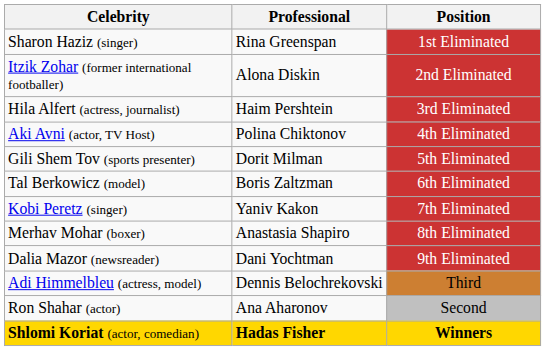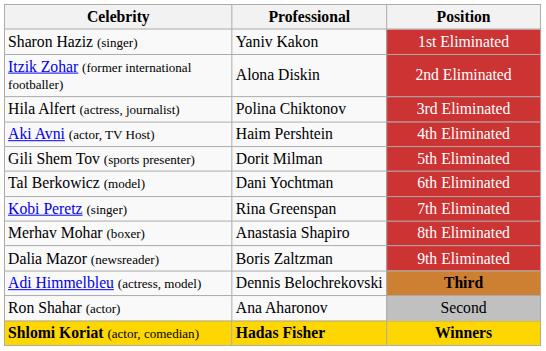 <table class="wikitable" border="1">
 <tr>
 <th width="225">Celebrity</th>
 <th width="150">Professional</th>
 <th width="150">Position</th>
 </tr>
 <tr>
 <td>Sharon Haziz <small>(singer)</small></td>
-<td>Rina Greenspan</td>
+<td>Yaniv Kakon</td>
 <td style="background: #c33; color: #fff;" align="center">1st Eliminated</td>
 </tr>
 <tr>
 <td><a href='#'>Itzik Zohar</a> <small>(former international footballer)</small></td>
 <td>Alona Diskin</td>
 <td style="background: #c33; color: #fff;" align="center">2nd Eliminated</td>
 </tr>
 <tr>
 <td>Hila Alfert <small>(actress, journalist)</small></td>
-<td>Haim Pershtein</td>
+<td>Polina Chiktonov</td>
 <td style="background: #c33; color: #fff;" align="center">3rd Eliminated</td>
 </tr>
 <tr>
 <td><a href='#'>Aki Avni</a> <small>(actor, TV Host)</small></td>
-<td>Polina Chiktonov</td>
+<td>Haim Pershtein</td>
 <td style="background: #c33; color: #fff;" align="center">4th Eliminated</td>
 </tr>
 <tr>
 <td>Gili Shem Tov <small>(sports presenter)</small></td>
 <td>Dorit Milman</td>
 <td style="background: #c33; color: #fff;" align="center">5th Eliminated</td>
 </tr>
 <tr>
 <td>Tal Berkowicz <small>(model)</small></td>
-<td>Boris Zaltzman</td>
+<td>Dani Yochtman</td>
 <td style="background: #c33; color: #fff;" align="center">6th Eliminated</td>
 </tr>
 <tr>
 <td><a href='#'>Kobi Peretz</a> <small>(singer)</small></td>
-<td>Yaniv Kakon</td>
+<td>Rina Greenspan</td>
 <td style="background: #c33; color: #fff;" align="center">7th Eliminated</td>
 </tr>
 <tr>
 <td>Merhav Mohar <small>(boxer)</small></td>
 <td>Anastasia Shapiro</td>
 <td style="background: #c33; color: #fff;" align="center">8th Eliminated</td>
 </tr>
 <tr>
 <td>Dalia Mazor <small>(newsreader)</small></td>
-<td>Dani Yochtman</td>
+<td>Boris Zaltzman</td>
 <td style="background: #c33; color: #fff;" align="center">9th Eliminated</td>
 </tr>
 <tr>
 <td><a href='#'>Adi Himmelbleu</a> <small>(actress, model)</small></td>
 <td>Dennis Belochrekovski</td>
-<td style="background: #CD7F32;"  align="center">Third</td>
+<td style="background: #CD7F32;"  align="center"><strong>Third</strong></td>
 </tr>
 <tr>
 <td>Ron Shahar <small>(actor)</small></td>
 <td>Ana Aharonov</td>
 <td style="background: silver;"  align="center">Second</td>
 </tr>
 <tr>
 <td style="background: gold;"><strong>Shlomi Koriat</strong> <small>(actor, comedian)</small></td>
 <td style="background: gold;"><strong>Hadas Fisher</strong></td>
 <td style="background: gold;"  align="center"><strong>Winners</strong></td>
 </tr>
 </table>
